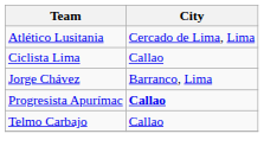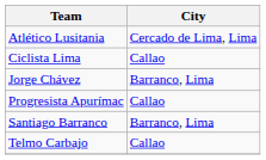 <table class="wikitable sortable">
 <tr>
 <th>Team</th>
 <th>City</th>
 </tr>
 <tr>
 <td><a href='#'>Atlético Lusitania</a></td>
 <td><a href='#'>Cercado de Lima</a>, <a href='#'>Lima</a></td>
 </tr>
 <tr>
 <td><a href='#'>Ciclista Lima</a></td>
 <td><a href='#'>Callao</a></td>
 </tr>
 <tr>
 <td><a href='#'>Jorge Chávez</a></td>
 <td><a href='#'>Barranco</a>, <a href='#'>Lima</a></td>
 </tr>
 <tr>
 <td><a href='#'>Progresista Apurímac</a></td>
-<td><strong><a href='#'>Callao</a></strong></td>
+<td><a href='#'>Callao</a></td>
+</tr>
+<tr>
+<td><a href='#'>Santiago Barranco</a></td>
+<td><a href='#'>Barranco</a>, <a href='#'>Lima</a></td>
 </tr>
 <tr>
 <td><a href='#'>Telmo Carbajo</a></td>
 <td><a href='#'>Callao</a></td>
 </tr>
 <tr>
 </tr>
 </table>
